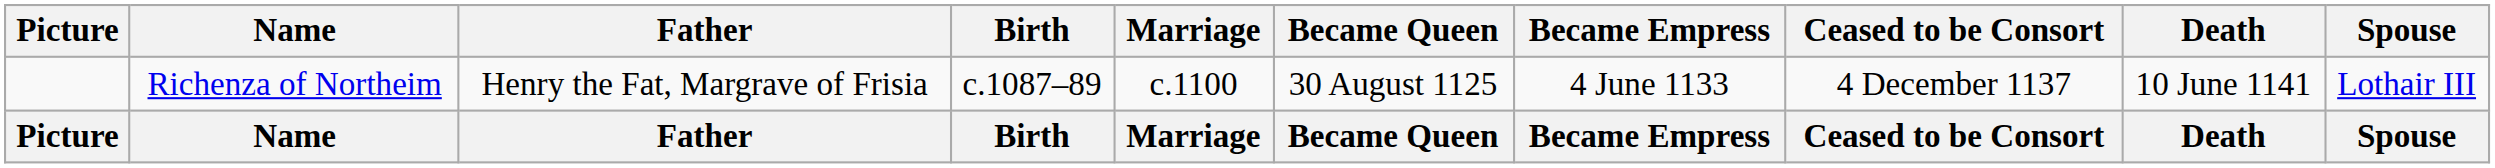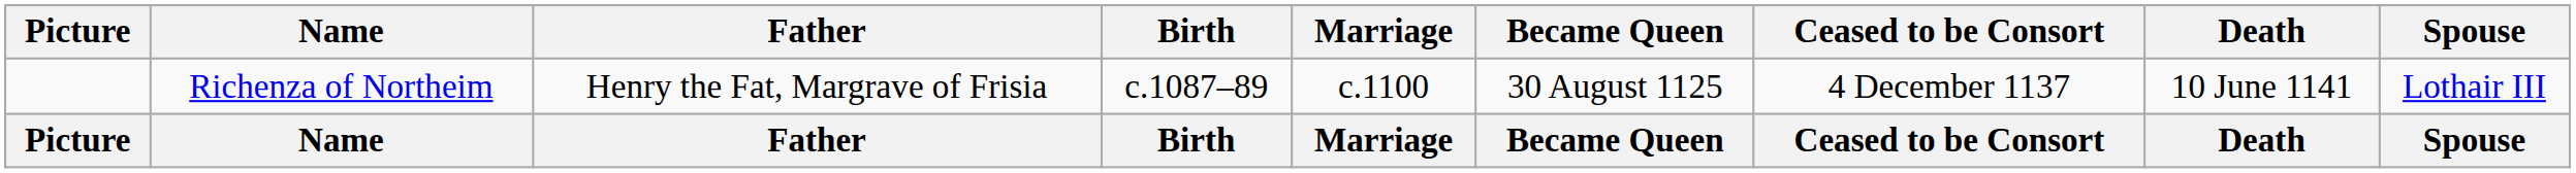 <table width=95% class="wikitable">
 <tr>
 <th>Picture</th>
 <th>Name</th>
 <th>Father</th>
 <th>Birth</th>
 <th>Marriage</th>
 <th>Became Queen</th>
-<th>Became Empress</th>
 <th>Ceased to be Consort</th>
 <th>Death</th>
 <th>Spouse</th>
 </tr>
 <tr>
 <td align=center></td>
 <td align=center><a href='#'>Richenza of Northeim</a></td>
 <td align="center">Henry the Fat, Margrave of Frisia</td>
 <td align="center">c.1087–89</td>
 <td align="center">c.1100</td>
 <td align="center">30 August 1125</td>
-<td align="center">4 June 1133</td>
 <td align="center">4 December 1137</td>
 <td align="center">10 June 1141</td>
 <td align="center"><a href='#'>Lothair III</a></td>
 </tr>
 <tr>
 <th>Picture</th>
 <th>Name</th>
 <th>Father</th>
 <th>Birth</th>
 <th>Marriage</th>
 <th>Became Queen</th>
-<th>Became Empress</th>
 <th>Ceased to be Consort</th>
 <th>Death</th>
 <th>Spouse</th>
 </tr>
 </table>
